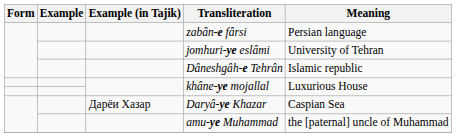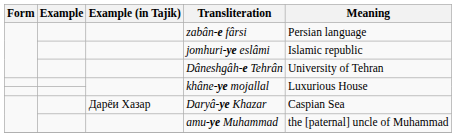 <table class="wikitable">
 <tr>
 <th>Form</th>
 <th>Example</th>
 <th>Example (in Tajik)</th>
 <th>Transliteration</th>
 <th>Meaning</th>
 </tr>
 <tr>
 <td style="font-size: 150%" rowspan="3"></td>
 <td style="font-size: 150%"></td>
 <td></td>
 <td><em>zabân-<strong>e</strong> fârsi</em></td>
 <td>Persian language</td>
 </tr>
 <tr>
 <td style="font-size: 150%"></td>
 <td></td>
 <td><em>jomhuri-<strong>ye</strong> eslâmi</em></td>
-<td>University of Tehran</td>
+<td>Islamic republic</td>
 </tr>
 <tr>
 <td style="font-size: 150%"></td>
 <td></td>
 <td><em>Dâneshgâh-<strong>e</strong> Tehrân</em></td>
-<td>Islamic republic</td>
+<td>University of Tehran</td>
 </tr>
 <tr>
 <td style="font-size: 150%"></td>
 <td style="font-size: 150%"></td>
 <td rowspan="2"></td>
 <td rowspan="2"><em>khâne-<strong>ye</strong> mojallal</em></td>
 <td rowspan="2">Luxurious House</td>
 </tr>
 <tr>
 <td style="font-size: 150%"></td>
 <td style="font-size: 150%"></td>
 </tr>
 <tr>
 <td style="font-size: 150%" rowspan="2"></td>
 <td style="font-size: 150%"></td>
 <td>Дарёи Хазар</td>
 <td><em>Daryâ-<strong>ye</strong> Khazar</em></td>
 <td>Caspian Sea</td>
 </tr>
 <tr>
 <td style="font-size: 150%"></td>
 <td></td>
 <td><em>amu-<strong>ye</strong> Muhammad</em></td>
 <td>the [paternal] uncle of Muhammad</td>
 </tr>
 <tr>
 </tr>
 </table>
